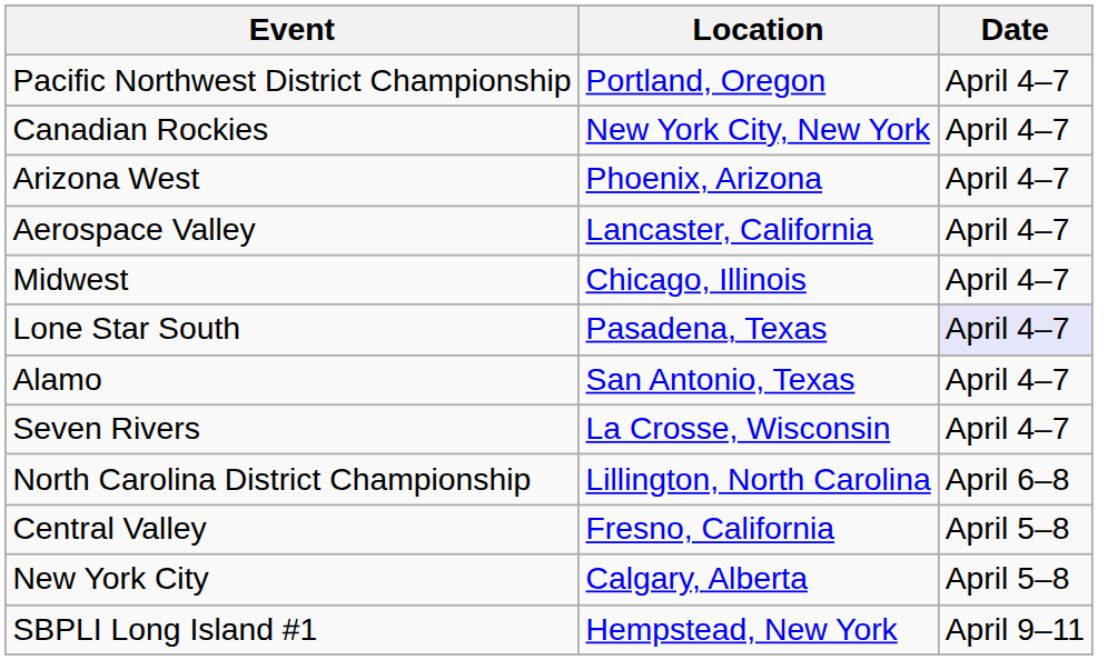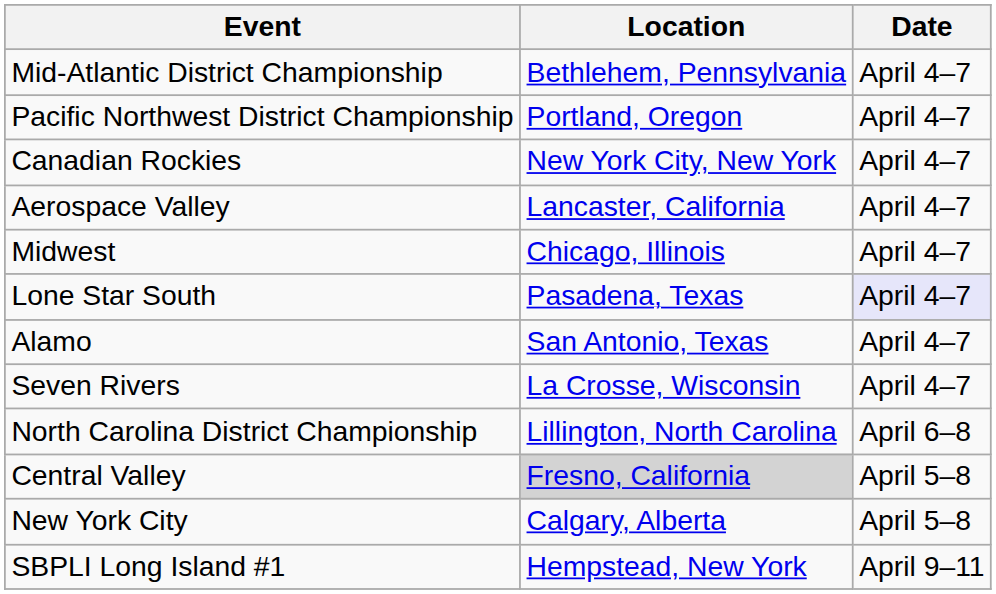 <table class="wikitable">
 <tr>
 <th>Event</th>
 <th>Location</th>
 <th>Date</th>
+</tr>
+<tr>
+<td>Mid-Atlantic District Championship</td>
+<td><a href='#'>Bethlehem, Pennsylvania</a></td>
+<td>April 4–7</td>
 </tr>
 <tr>
 <td>Pacific Northwest District Championship</td>
 <td><a href='#'>Portland, Oregon</a></td>
 <td>April 4–7</td>
 </tr>
 <tr>
 <td>Canadian Rockies</td>
 <td><a href='#'>New York City, New York</a></td>
-<td>April 4–7</td>
-</tr>
-<tr>
-<td>Arizona West</td>
-<td><a href='#'>Phoenix, Arizona</a></td>
 <td>April 4–7</td>
 </tr>
 <tr>
 <td>Aerospace Valley</td>
 <td><a href='#'>Lancaster, California</a></td>
 <td>April 4–7</td>
 </tr>
 <tr>
 <td>Midwest</td>
 <td><a href='#'>Chicago, Illinois</a></td>
 <td>April 4–7</td>
 </tr>
 <tr>
 <td>Lone Star South</td>
 <td><a href='#'>Pasadena, Texas</a></td>
 <td style="background: lavender;">April 4–7</td>
 </tr>
 <tr>
 <td>Alamo</td>
 <td><a href='#'>San Antonio, Texas</a></td>
 <td>April 4–7</td>
 </tr>
 <tr>
 <td>Seven Rivers</td>
 <td><a href='#'>La Crosse, Wisconsin</a></td>
 <td>April 4–7</td>
 </tr>
 <tr>
 <td>North Carolina District Championship</td>
 <td><a href='#'>Lillington, North Carolina</a></td>
 <td>April 6–8</td>
 </tr>
 <tr>
 <td>Central Valley</td>
-<td><a href='#'>Fresno, California</a></td>
+<td style="background: lightgrey;"><a href='#'>Fresno, California</a></td>
 <td>April 5–8</td>
 </tr>
 <tr>
 <td>New York City</td>
 <td><a href='#'>Calgary, Alberta</a></td>
 <td>April 5–8</td>
 </tr>
 <tr>
 <td>SBPLI Long Island #1</td>
 <td><a href='#'>Hempstead, New York</a></td>
 <td>April 9–11</td>
 </tr>
 </table>
